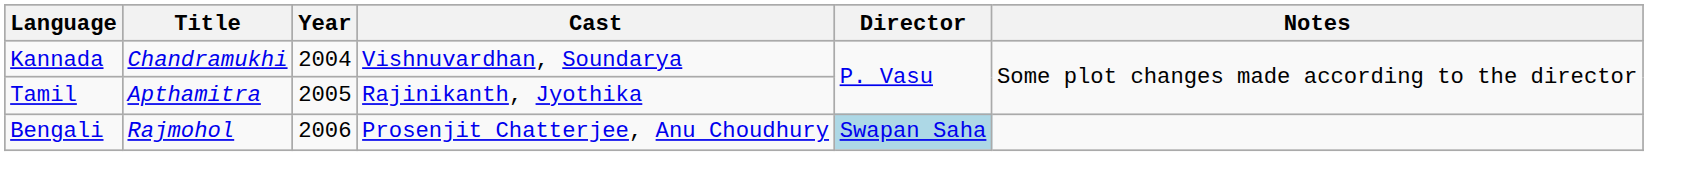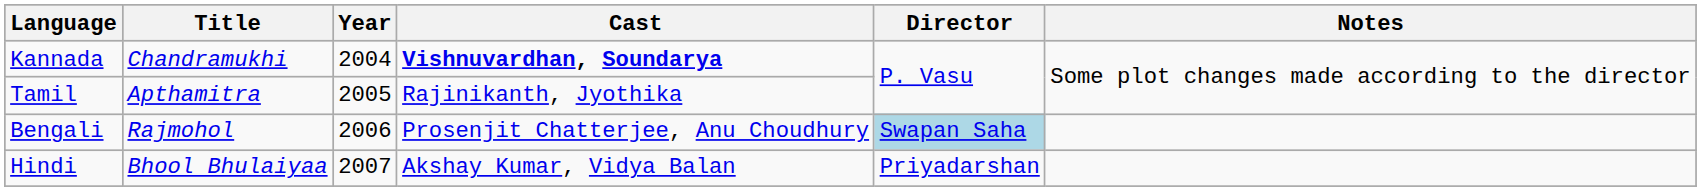 <table class="wikitable">
 <tr>
 <th>Language</th>
 <th>Title</th>
 <th>Year</th>
 <th>Cast</th>
 <th>Director</th>
 <th>Notes</th>
 </tr>
 <tr>
 <td><a href='#'>Kannada</a></td>
 <td><em><a href='#'>Chandramukhi</a></em></td>
 <td>2004</td>
-<td><a href='#'>Vishnuvardhan</a>, <a href='#'>Soundarya</a></td>
+<td><strong><a href='#'>Vishnuvardhan</a>, <a href='#'>Soundarya</a></strong></td>
 <td rowspan="2"><a href='#'>P. Vasu</a></td>
 <td rowspan="2">Some plot changes made according to the director</td>
 </tr>
 <tr>
 <td><a href='#'>Tamil</a></td>
 <td><em><a href='#'>Apthamitra</a></em></td>
 <td>2005</td>
 <td><a href='#'>Rajinikanth</a>, <a href='#'>Jyothika</a></td>
 </tr>
 <tr>
 <td><a href='#'>Bengali</a></td>
 <td><em><a href='#'>Rajmohol</a></em></td>
 <td>2006</td>
 <td><a href='#'>Prosenjit Chatterjee</a>, <a href='#'>Anu Choudhury</a></td>
 <td style="background: lightblue;"><a href='#'>Swapan Saha</a></td>
 <td></td>
 </tr>
+<tr>
+<td><a href='#'>Hindi</a></td>
+<td><em><a href='#'>Bhool Bhulaiyaa</a></em></td>
+<td>2007</td>
+<td><a href='#'>Akshay Kumar</a>, <a href='#'>Vidya Balan</a></td>
+<td><a href='#'>Priyadarshan</a></td>
+<td></td>
+</tr>
 </table>
